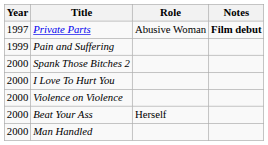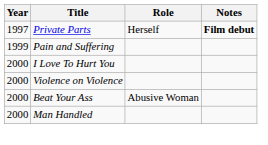 <table class="wikitable sortable">
 <tr>
 <th>Year</th>
 <th>Title</th>
 <th>Role</th>
 <th class="unsortable">Notes</th>
 </tr>
 <tr>
 <td>1997</td>
 <td><em><a href='#'>Private Parts</a></em></td>
-<td>Abusive Woman</td>
+<td>Herself</td>
 <td><strong>Film debut</strong></td>
 </tr>
 <tr>
 <td>1999</td>
 <td><em>Pain and Suffering</em></td>
-<td></td>
-</tr>
-<tr>
-<td>2000</td>
-<td><em>Spank Those Bitches 2</em></td>
-<td></td>
 <td></td>
 </tr>
 <tr>
 <td>2000</td>
 <td><em>I Love To Hurt You</em></td>
 <td></td>
 <td></td>
 </tr>
 <tr>
 <td>2000</td>
 <td><em>Violence on Violence</em></td>
 <td></td>
 <td></td>
 </tr>
 <tr>
 <td>2000</td>
 <td><em>Beat Your Ass</em></td>
-<td>Herself</td>
+<td>Abusive Woman</td>
 <td></td>
 </tr>
 <tr>
 <td>2000</td>
 <td><em>Man Handled</em></td>
 <td></td>
 <td></td>
 </tr>
 </table>
